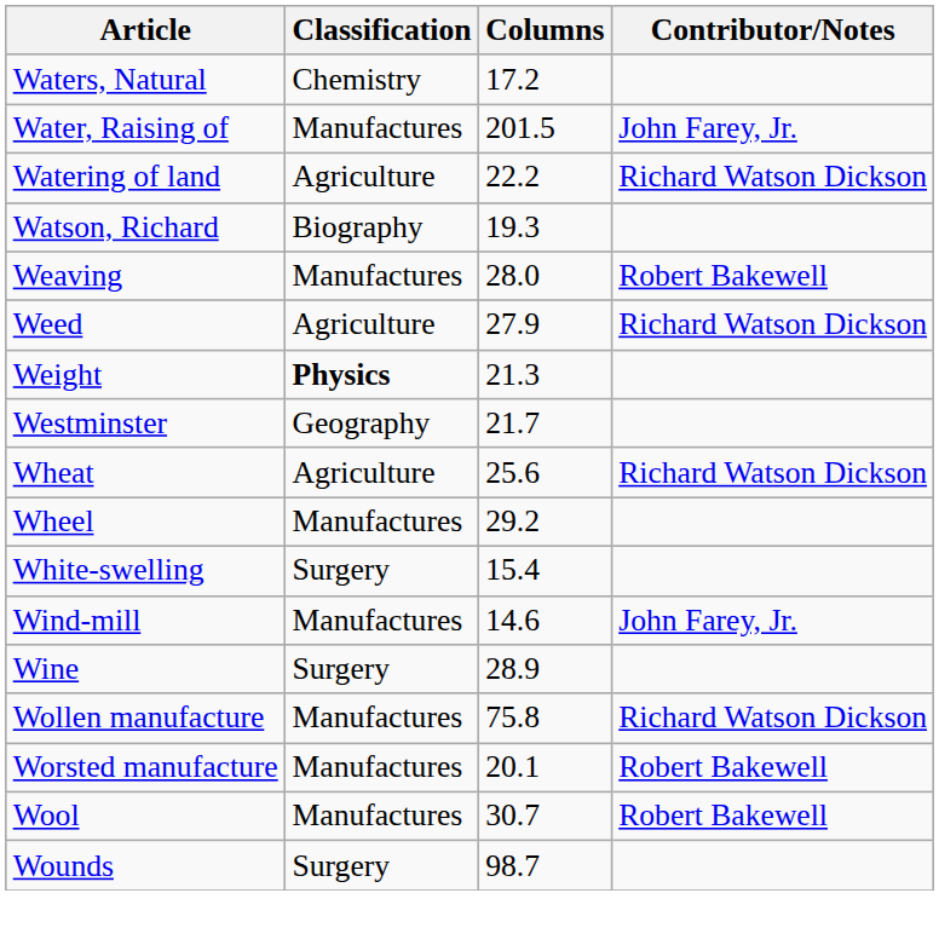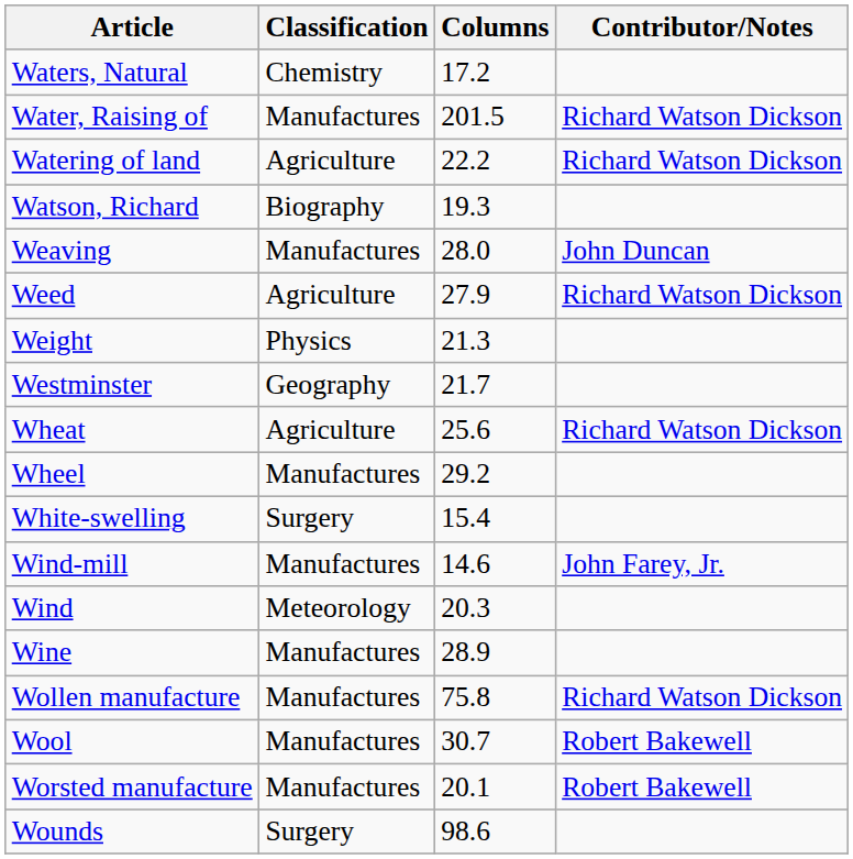 <table class="wikitable">
 <tr>
 <th>Article</th>
 <th>Classification</th>
 <th>Columns</th>
 <th>Contributor/Notes</th>
 </tr>
 <tr>
 <td><a href='#'>Waters, Natural</a></td>
 <td>Chemistry</td>
 <td>17.2</td>
 <td></td>
 </tr>
 <tr>
 <td><a href='#'>Water, Raising of</a></td>
 <td>Manufactures</td>
 <td>201.5</td>
-<td><a href='#'>John Farey, Jr.</a></td>
+<td><a href='#'>Richard Watson Dickson</a></td>
 </tr>
 <tr>
 <td><a href='#'>Watering of land</a></td>
 <td>Agriculture</td>
 <td>22.2</td>
 <td><a href='#'>Richard Watson Dickson</a></td>
 </tr>
 <tr>
 <td><a href='#'>Watson, Richard</a></td>
 <td>Biography</td>
 <td>19.3</td>
 <td></td>
 </tr>
 <tr>
 <td><a href='#'>Weaving</a></td>
 <td>Manufactures</td>
 <td>28.0</td>
-<td><a href='#'>Robert Bakewell</a></td>
+<td><a href='#'>John Duncan</a></td>
 </tr>
 <tr>
 <td><a href='#'>Weed</a></td>
 <td>Agriculture</td>
 <td>27.9</td>
 <td><a href='#'>Richard Watson Dickson</a></td>
 </tr>
 <tr>
 <td><a href='#'>Weight</a></td>
-<td><strong>Physics</strong></td>
+<td>Physics</td>
 <td>21.3</td>
 <td></td>
 </tr>
 <tr>
 <td><a href='#'>Westminster</a></td>
 <td>Geography</td>
 <td>21.7</td>
 <td></td>
 </tr>
 <tr>
 <td><a href='#'>Wheat</a></td>
 <td>Agriculture</td>
 <td>25.6</td>
 <td><a href='#'>Richard Watson Dickson</a></td>
 </tr>
 <tr>
 <td><a href='#'>Wheel</a></td>
 <td>Manufactures</td>
 <td>29.2</td>
 <td></td>
 </tr>
 <tr>
 <td><a href='#'>White-swelling</a></td>
 <td>Surgery</td>
 <td>15.4</td>
 <td></td>
 </tr>
 <tr>
 <td><a href='#'>Wind-mill</a></td>
 <td>Manufactures</td>
 <td>14.6</td>
 <td><a href='#'>John Farey, Jr.</a></td>
 </tr>
 <tr>
+<td><a href='#'>Wind</a></td>
+<td>Meteorology</td>
+<td>20.3</td>
+<td></td>
+</tr>
+<tr>
 <td><a href='#'>Wine</a></td>
-<td>Surgery</td>
+<td>Manufactures</td>
 <td>28.9</td>
 <td></td>
 </tr>
 <tr>
 <td><a href='#'>Wollen manufacture</a></td>
 <td>Manufactures</td>
 <td>75.8</td>
 <td><a href='#'>Richard Watson Dickson</a></td>
 </tr>
 <tr>
+<td><a href='#'>Wool</a></td>
+<td>Manufactures</td>
+<td>30.7</td>
+<td><a href='#'>Robert Bakewell</a></td>
+</tr>
+<tr>
 <td><a href='#'>Worsted manufacture</a></td>
 <td>Manufactures</td>
 <td>20.1</td>
 <td><a href='#'>Robert Bakewell</a></td>
 </tr>
 <tr>
-<td><a href='#'>Wool</a></td>
-<td>Manufactures</td>
-<td>30.7</td>
-<td><a href='#'>Robert Bakewell</a></td>
-</tr>
-<tr>
 <td><a href='#'>Wounds</a></td>
 <td>Surgery</td>
-<td>98.7</td>
+<td>98.6</td>
 <td></td>
 </tr>
 </table>
